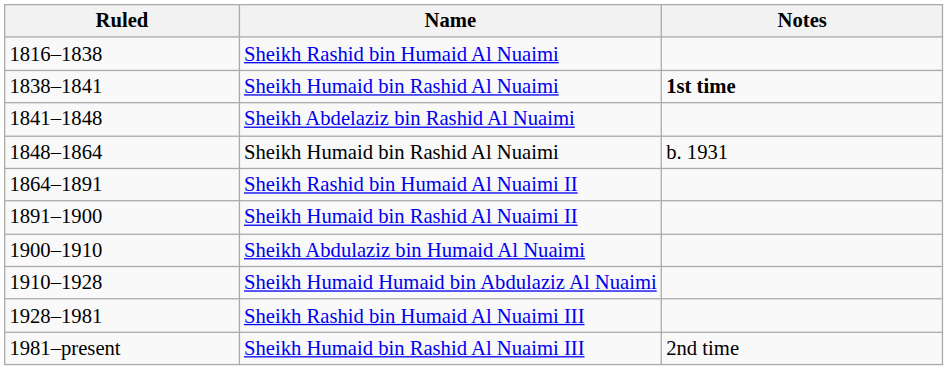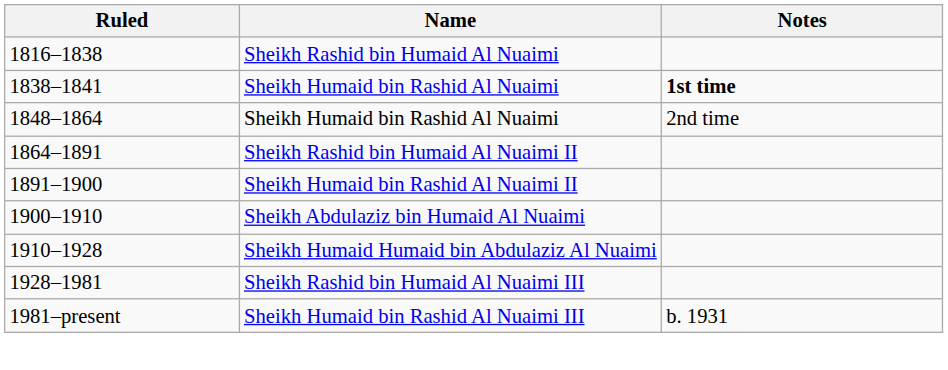 <table class="wikitable sortable collapsible collapsed">
 <tr>
 <th width="25%">Ruled</th>
 <th width="45%">Name</th>
 <th width="30%">Notes</th>
 </tr>
 <tr>
 <td>1816–1838</td>
 <td><a href='#'>Sheikh Rashid bin Humaid Al Nuaimi</a></td>
 <td></td>
 </tr>
 <tr>
 <td>1838–1841</td>
 <td><a href='#'>Sheikh Humaid bin Rashid Al Nuaimi</a></td>
 <td><strong>1st time</strong></td>
 </tr>
 <tr>
-<td>1841–1848</td>
-<td><a href='#'>Sheikh Abdelaziz bin Rashid Al Nuaimi</a></td>
-<td></td>
-</tr>
-<tr>
 <td>1848–1864</td>
 <td>Sheikh Humaid bin Rashid Al Nuaimi</td>
-<td>b. 1931</td>
+<td>2nd time</td>
 </tr>
 <tr>
 <td>1864–1891</td>
 <td><a href='#'>Sheikh Rashid bin Humaid Al Nuaimi II</a></td>
 <td></td>
 </tr>
 <tr>
 <td>1891–1900</td>
 <td><a href='#'>Sheikh Humaid bin Rashid Al Nuaimi II</a></td>
 <td></td>
 </tr>
 <tr>
 <td>1900–1910</td>
 <td><a href='#'>Sheikh Abdulaziz bin Humaid Al Nuaimi</a></td>
 <td></td>
 </tr>
 <tr>
 <td>1910–1928</td>
 <td><a href='#'>Sheikh Humaid Humaid bin Abdulaziz Al Nuaimi</a></td>
 <td></td>
 </tr>
 <tr>
 <td>1928–1981</td>
 <td><a href='#'>Sheikh Rashid bin Humaid Al Nuaimi III</a></td>
 <td></td>
 </tr>
 <tr>
 <td>1981–present</td>
 <td><a href='#'>Sheikh Humaid bin Rashid Al Nuaimi III</a></td>
-<td>2nd time</td>
+<td>b. 1931</td>
 </tr>
 </table>
